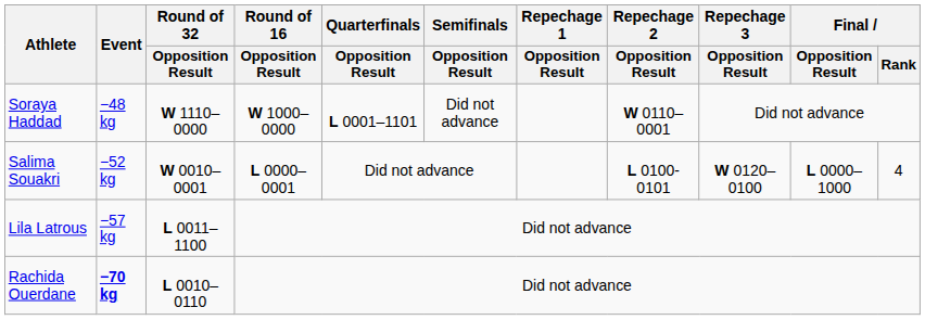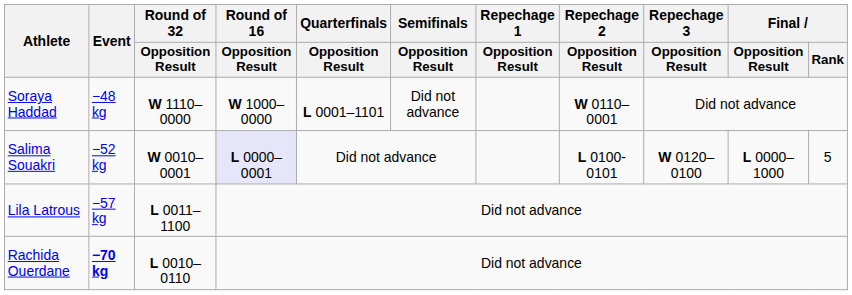 <table class="wikitable" style="font-size:90%">
 <tr>
 <th rowspan="2">Athlete</th>
 <th rowspan="2">Event</th>
 <th>Round of 32</th>
 <th>Round of 16</th>
 <th>Quarterfinals</th>
 <th>Semifinals</th>
 <th>Repechage 1</th>
 <th>Repechage 2</th>
 <th>Repechage 3</th>
 <th colspan=2>Final / </th>
 </tr>
 <tr style="font-size:95%">
 <th>Opposition<br>Result</th>
 <th>Opposition<br>Result</th>
 <th>Opposition<br>Result</th>
 <th>Opposition<br>Result</th>
 <th>Opposition<br>Result</th>
 <th>Opposition<br>Result</th>
 <th>Opposition<br>Result</th>
 <th>Opposition<br>Result</th>
 <th>Rank</th>
 </tr>
 <tr align=center>
 <td align=left><a href='#'>Soraya Haddad</a></td>
 <td align=left><a href='#'>−48 kg</a></td>
 <td><br><strong>W</strong> 1110–0000</td>
 <td><br><strong>W</strong> 1000–0000</td>
 <td><br><strong>L</strong> 0001–1101</td>
 <td>Did not advance</td>
 <td></td>
 <td><br><strong>W</strong> 0110–0001</td>
 <td colspan=3>Did not advance</td>
 </tr>
 <tr align=center>
 <td align=left><a href='#'>Salima Souakri</a></td>
 <td align=left><a href='#'>−52 kg</a></td>
 <td><br><strong>W</strong> 0010–0001</td>
-<td><br><strong>L</strong> 0000–0001</td>
+<td style="background: lavender;"><br><strong>L</strong> 0000–0001</td>
 <td colspan=2>Did not advance</td>
 <td></td>
 <td><br><strong>L</strong> 0100-0101</td>
 <td><br><strong>W</strong> 0120–0100</td>
 <td><br><strong>L</strong> 0000–1000</td>
-<td>4</td>
+<td>5</td>
 </tr>
 <tr align=center>
 <td align=left><a href='#'>Lila Latrous</a></td>
 <td align=left><a href='#'>−57 kg</a></td>
 <td><br><strong>L</strong> 0011–1100</td>
 <td colspan=8>Did not advance</td>
 </tr>
 <tr align=center>
 <td align=left><a href='#'>Rachida Ouerdane</a></td>
 <td align=left><strong><a href='#'>−70 kg</a></strong></td>
 <td><br><strong>L</strong> 0010–0110</td>
 <td colspan=8>Did not advance</td>
 </tr>
 </table>
